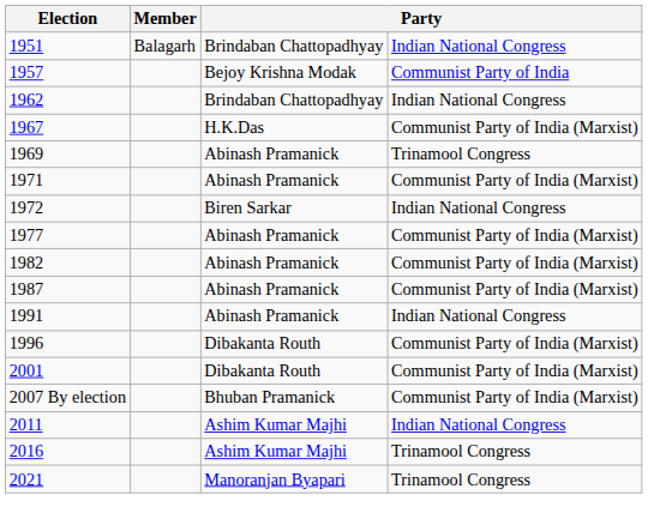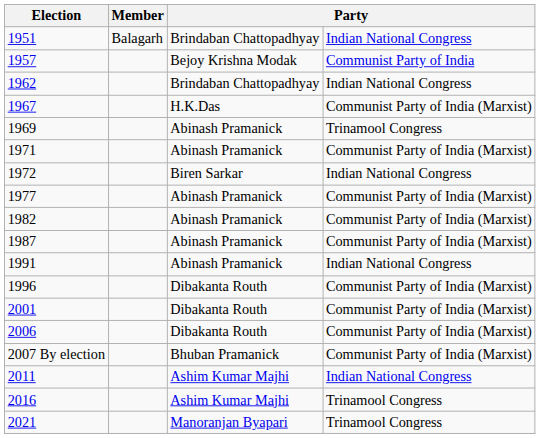 <table class="wikitable sortable">
 <tr>
 <th>Election</th>
 <th>Member</th>
 <th colspan=2>Party</th>
 </tr>
 <tr>
 <td><a href='#'>1951</a></td>
 <td>Balagarh</td>
 <td>Brindaban Chattopadhyay</td>
 <td><a href='#'>Indian National Congress</a></td>
 </tr>
 <tr>
 <td><a href='#'>1957</a></td>
 <td></td>
 <td>Bejoy Krishna Modak</td>
 <td><a href='#'>Communist Party of India</a></td>
 </tr>
 <tr>
 <td><a href='#'>1962</a></td>
 <td></td>
 <td>Brindaban Chattopadhyay</td>
 <td>Indian National Congress</td>
 </tr>
 <tr>
 <td><a href='#'>1967</a></td>
 <td></td>
 <td>H.K.Das</td>
 <td>Communist Party of India (Marxist)</td>
 </tr>
 <tr>
 <td>1969</td>
 <td></td>
 <td>Abinash Pramanick</td>
 <td>Trinamool Congress</td>
 </tr>
 <tr>
 <td>1971</td>
 <td></td>
 <td>Abinash Pramanick</td>
 <td>Communist Party of India (Marxist)</td>
 </tr>
 <tr>
 <td>1972</td>
 <td></td>
 <td>Biren Sarkar</td>
 <td>Indian National Congress</td>
 </tr>
 <tr>
 <td>1977</td>
 <td></td>
 <td>Abinash Pramanick</td>
 <td>Communist Party of India (Marxist)</td>
 </tr>
 <tr>
 <td>1982</td>
 <td></td>
 <td>Abinash Pramanick</td>
 <td>Communist Party of India (Marxist)</td>
 </tr>
 <tr>
 <td>1987</td>
 <td></td>
 <td>Abinash Pramanick</td>
 <td>Communist Party of India (Marxist)</td>
 </tr>
 <tr>
 <td>1991</td>
 <td></td>
 <td>Abinash Pramanick</td>
 <td>Indian National Congress</td>
 </tr>
 <tr>
 <td>1996</td>
 <td></td>
 <td>Dibakanta Routh</td>
 <td>Communist Party of India (Marxist)</td>
 </tr>
 <tr>
 <td><a href='#'>2001</a></td>
 <td></td>
 <td>Dibakanta Routh</td>
 <td>Communist Party of India (Marxist)</td>
 </tr>
 <tr>
+<td><a href='#'>2006</a></td>
+<td></td>
+<td>Dibakanta Routh</td>
+<td>Communist Party of India (Marxist)</td>
+</tr>
+<tr>
 <td>2007 By election</td>
 <td></td>
 <td>Bhuban Pramanick</td>
 <td>Communist Party of India (Marxist)</td>
 </tr>
 <tr>
 <td><a href='#'>2011</a></td>
 <td></td>
 <td><a href='#'>Ashim Kumar Majhi</a></td>
 <td><a href='#'>Indian National Congress</a></td>
 </tr>
 <tr>
 <td><a href='#'> 2016</a></td>
 <td></td>
 <td><a href='#'>Ashim Kumar Majhi</a></td>
 <td>Trinamool Congress</td>
 </tr>
 <tr>
 <td><a href='#'> 2021</a></td>
 <td></td>
 <td><a href='#'>Manoranjan Byapari</a></td>
 <td>Trinamool Congress</td>
 </tr>
 </table>
